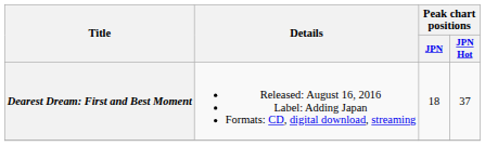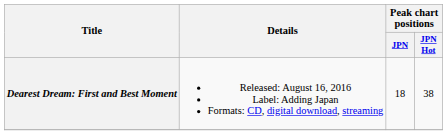 <table class="wikitable plainrowheaders" style="text-align:center;">
 <tr>
 <th scope="col" rowspan="2">Title</th>
 <th scope="col" rowspan="2">Details</th>
 <th scope="col" colspan="2">Peak chart positions</th>
 </tr>
 <tr>
 <th scope="col" style="width:2.75em;font-size:85%;"><a href='#'>JPN</a><br></th>
 <th scope="col" style="width:2.75em;font-size:85%;"><a href='#'>JPN<br>Hot</a><br></th>
 </tr>
 <tr>
 <th scope="row"><em>Dearest Dream: First and Best Moment</em></th>
 <td><br><ul><li>Released: August 16, 2016</li><li>Label: Adding Japan</li><li>Formats: <a href='#'>CD</a>, <a href='#'>digital download</a>, <a href='#'>streaming</a></li></ul></td>
 <td>18</td>
-<td>37</td>
+<td>38</td>
 </tr>
 <tr>
 </tr>
 </table>
